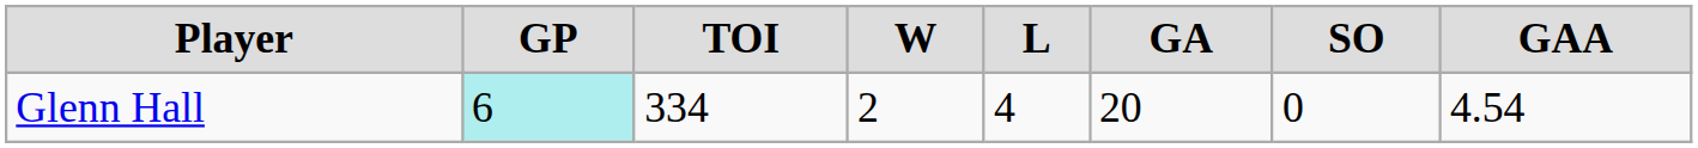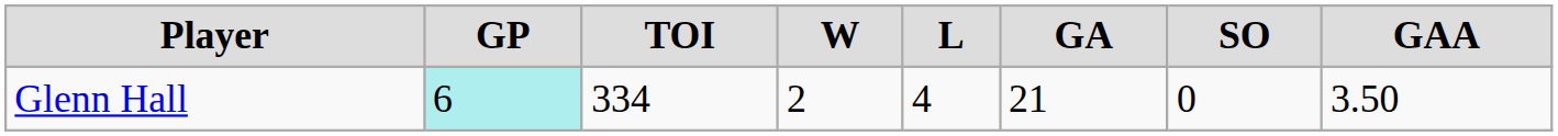 <table class="wikitable" width="50%">
 <tr align="center"  bgcolor="#dddddd">
 <td><strong>Player</strong></td>
 <td><strong>GP</strong></td>
 <td><strong>TOI</strong></td>
 <td><strong>W</strong></td>
 <td><strong>L</strong></td>
 <td><strong>GA</strong></td>
 <td><strong>SO</strong></td>
 <td><strong>GAA</strong></td>
 </tr>
 <tr>
 <td><a href='#'>Glenn Hall</a></td>
 <td style="background: paleturquoise;">6</td>
 <td>334</td>
 <td>2</td>
 <td>4</td>
-<td>20</td>
+<td>21</td>
 <td>0</td>
-<td>4.54</td>
+<td>3.50</td>
 </tr>
 </table>
